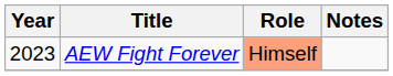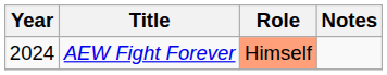 <table class="wikitable sortable">
 <tr>
 <th>Year</th>
 <th>Title</th>
 <th>Role</th>
 <th>Notes</th>
 </tr>
 <tr>
-<td>2023</td>
+<td>2024</td>
 <td><em><a href='#'>AEW Fight Forever</a></em></td>
 <td style="background: lightsalmon;">Himself</td>
 <td></td>
 </tr>
 <tr>
 </tr>
 </table>
